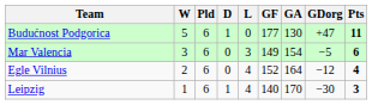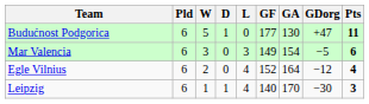 <table class="wikitable" style="text-align:center">
 <tr>
 <th width=220>Team</th>
+<th width=20>Pld</th>
 <th width=20>W</th>
-<th width=20>Pld</th>
 <th width=20>D</th>
 <th width=20>L</th>
 <th width=20>GF</th>
 <th width=20>GA</th>
 <th width=20>GDorg</th>
 <th width=20>Pts</th>
 </tr>
 <tr bgcolor="#ccffcc">
 <td align="left"> <a href='#'>Budućnost Podgorica</a></td>
+<td>6</td>
 <td>5</td>
-<td>6</td>
 <td>1</td>
 <td>0</td>
 <td>177</td>
 <td>130</td>
 <td>+47</td>
 <td><strong>11</strong></td>
 </tr>
 <tr bgcolor="#ccffcc">
 <td align="left"> <a href='#'>Mar Valencia</a></td>
+<td>6</td>
 <td>3</td>
-<td>6</td>
 <td>0</td>
 <td>3</td>
 <td>149</td>
 <td>154</td>
 <td>−5</td>
 <td><strong>6</strong></td>
 </tr>
 <tr>
 <td align="left"> <a href='#'>Egle Vilnius</a></td>
+<td>6</td>
 <td>2</td>
-<td>6</td>
 <td>0</td>
 <td>4</td>
 <td>152</td>
 <td>164</td>
 <td>−12</td>
 <td><strong>4</strong></td>
 </tr>
 <tr>
 <td align="left"> <a href='#'>Leipzig</a></td>
+<td>6</td>
 <td>1</td>
-<td>6</td>
 <td>1</td>
 <td>4</td>
 <td>140</td>
 <td>170</td>
 <td>−30</td>
 <td><strong>3</strong></td>
 </tr>
 </table>
